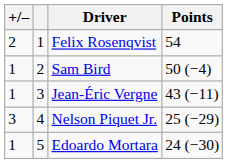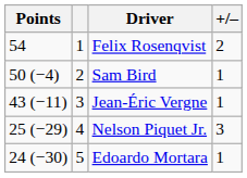 <table class="wikitable" style="font-size: 85%">
 <tr>
-<th scope="col">+/–</th>
+<th scope="col">Points</th>
 <th scope="col"></th>
 <th scope="col">Driver</th>
-<th scope="col">Points</th>
+<th scope="col">+/–</th>
 </tr>
 <tr>
-<td align="left"> 2</td>
+<td align="left">54</td>
 <td align="center">1</td>
 <td> <a href='#'>Felix Rosenqvist</a></td>
-<td align="left">54</td>
+<td align="left"> 2</td>
 </tr>
 <tr>
-<td align="left"> 1</td>
+<td align="left">50 (−4)</td>
 <td align="center">2</td>
 <td> <a href='#'>Sam Bird</a></td>
-<td align="left">50 (−4)</td>
+<td align="left"> 1</td>
 </tr>
 <tr>
-<td align="left"> 1</td>
+<td align="left">43 (−11)</td>
 <td align="center">3</td>
 <td> <a href='#'>Jean-Éric Vergne</a></td>
-<td align="left">43 (−11)</td>
+<td align="left"> 1</td>
 </tr>
 <tr>
-<td align="left"> 3</td>
+<td align="left">25 (−29)</td>
 <td align="center">4</td>
 <td> <a href='#'>Nelson Piquet Jr.</a></td>
-<td align="left">25 (−29)</td>
+<td align="left"> 3</td>
 </tr>
 <tr>
-<td align="left"> 1</td>
+<td align="left">24 (−30)</td>
 <td align="center">5</td>
 <td> <a href='#'>Edoardo Mortara</a></td>
-<td align="left">24 (−30)</td>
+<td align="left"> 1</td>
 </tr>
 </table>
